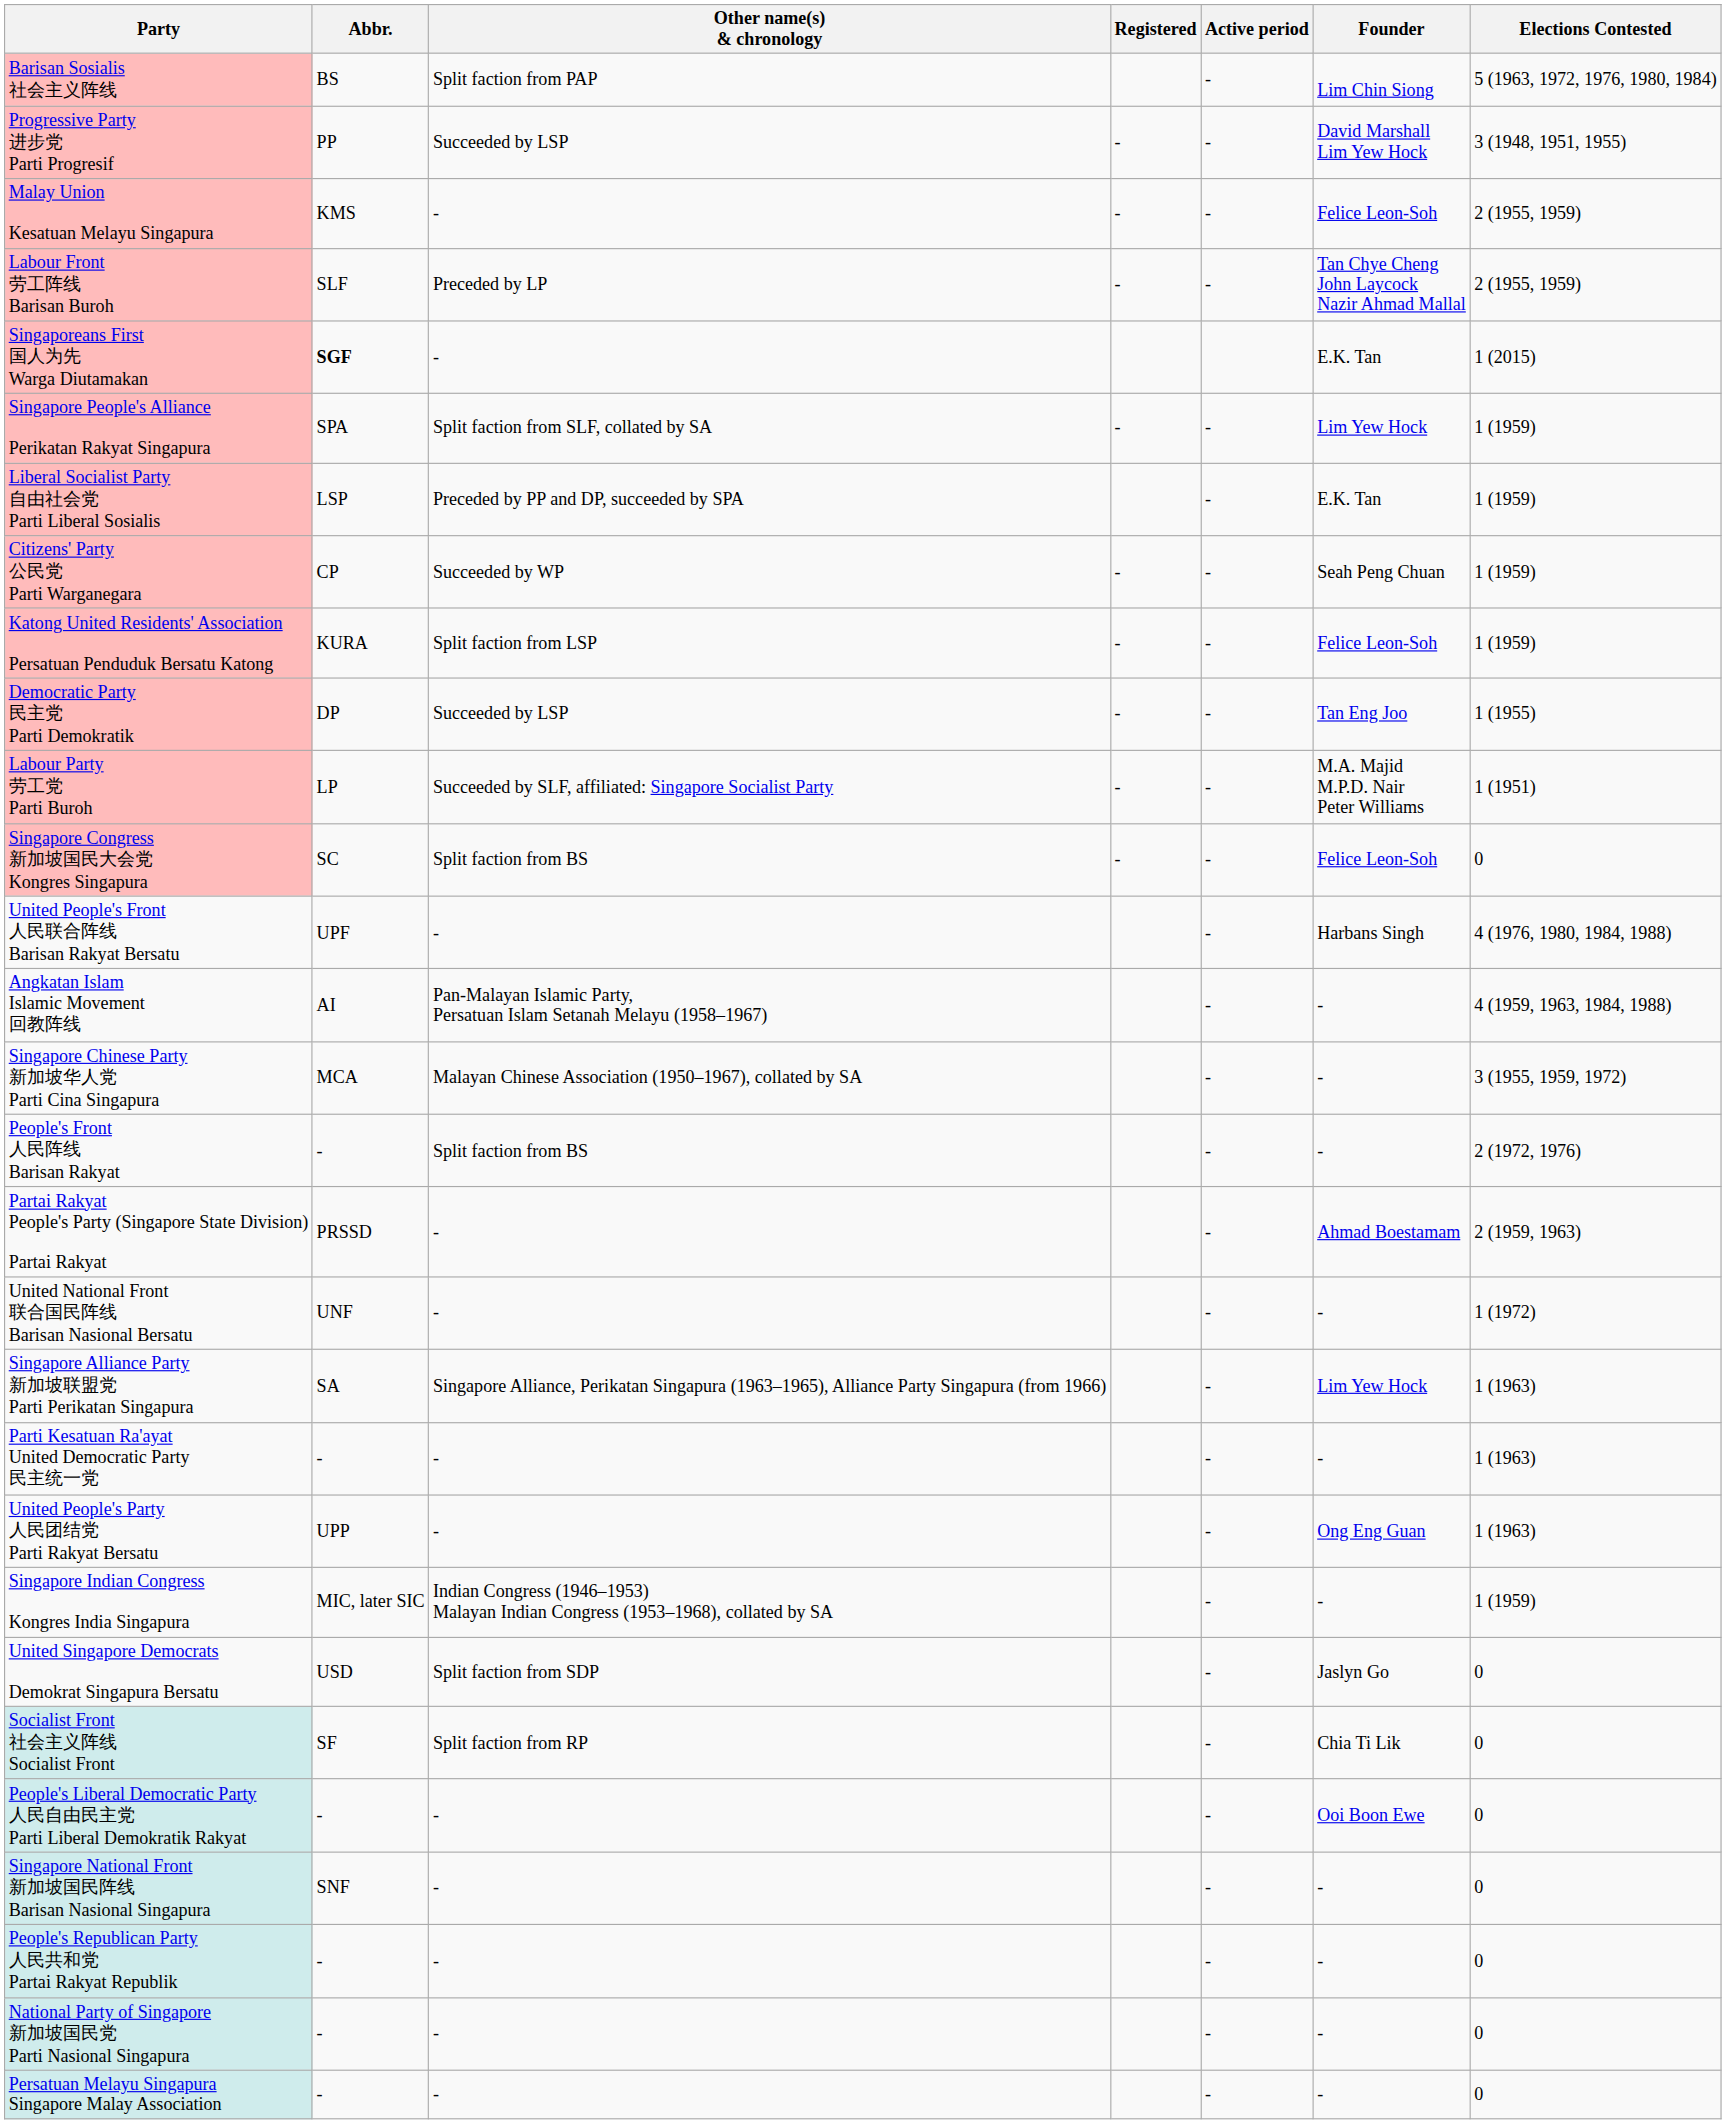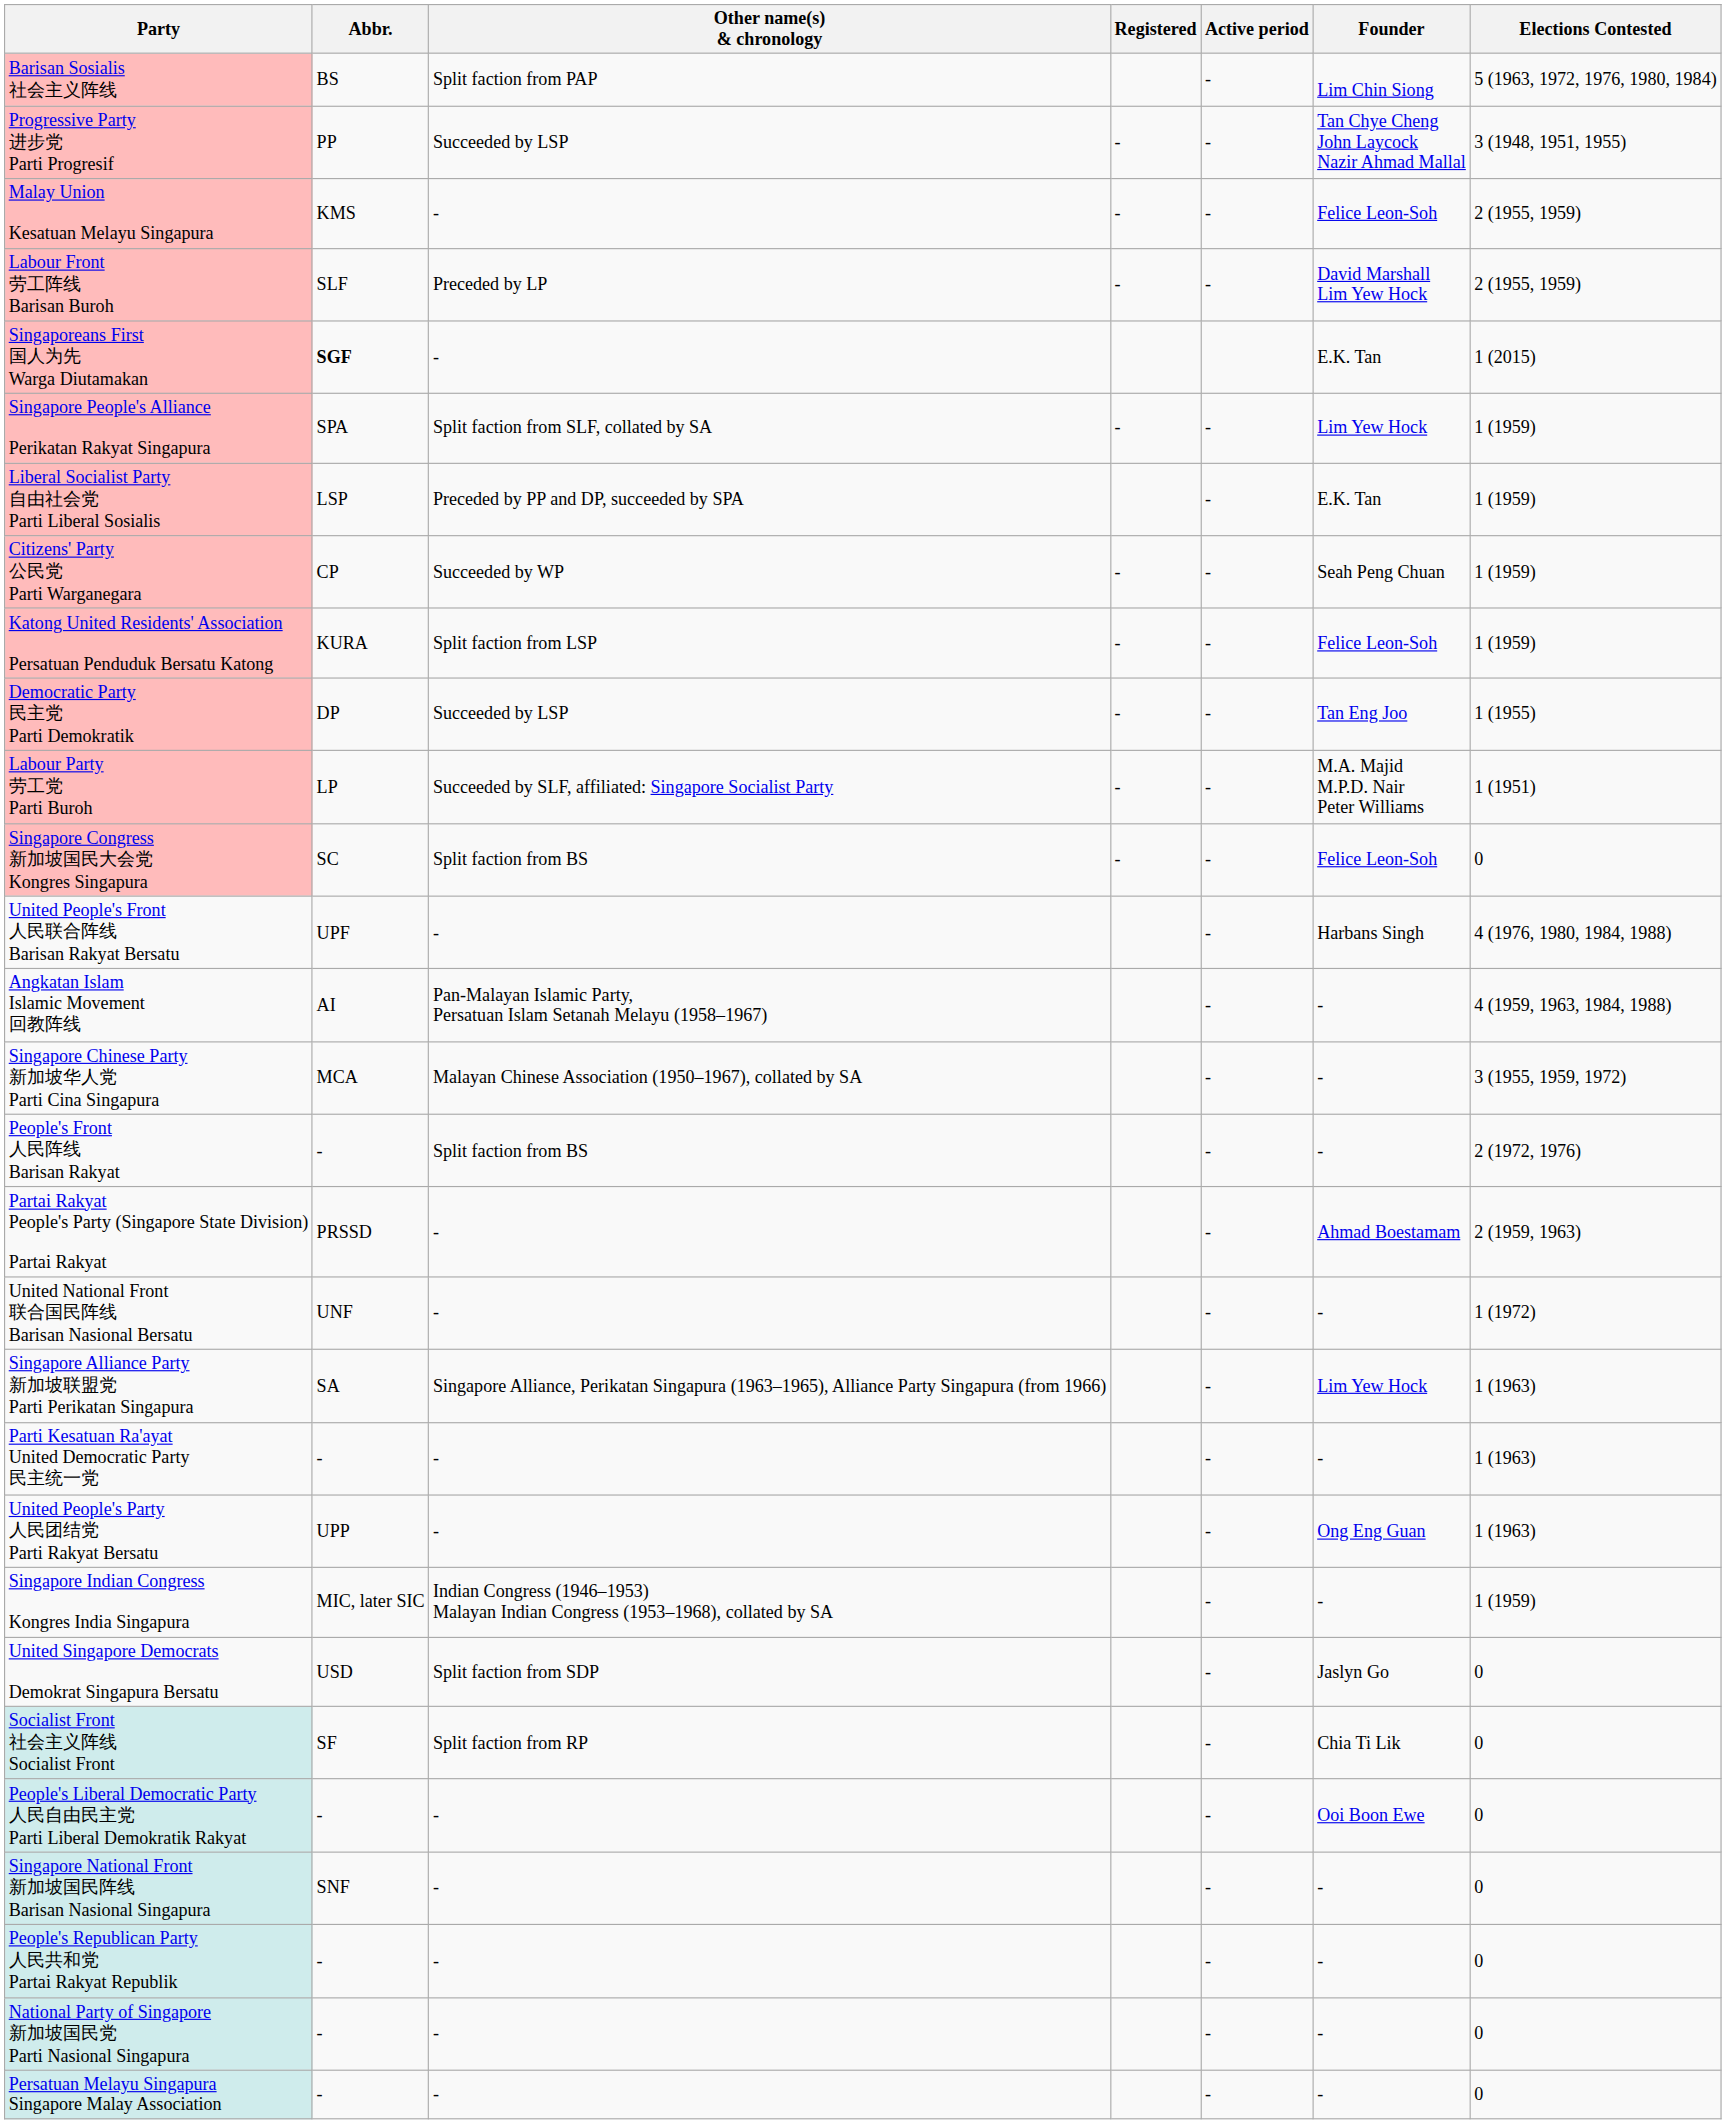 <table class ="wikitable sortable">
 <tr>
 <th>Party</th>
 <th>Abbr.</th>
 <th scope="col" class="unsortable">Other name(s)<br>& chronology</th>
 <th>Registered<br></th>
 <th>Active period</th>
 <th>Founder</th>
 <th>Elections Contested</th>
 </tr>
 <tr>
 <td style="background:#ffbbbb;"><a href='#'>Barisan Sosialis</a><br>社会主义阵线</td>
 <td>BS</td>
 <td>Split faction from PAP</td>
 <td></td>
 <td> - </td>
 <td><br><a href='#'>Lim Chin Siong</a></td>
 <td>5 (1963, 1972, 1976, 1980, 1984)</td>
 </tr>
 <tr>
 <td style="background:#ffbbbb;"><a href='#'>Progressive Party</a><br>进步党<br>Parti Progresif</td>
 <td>PP</td>
 <td>Succeeded by LSP</td>
 <td>-</td>
 <td> - </td>
-<td><a href='#'>David Marshall</a><br><a href='#'>Lim Yew Hock</a><br></td>
+<td><a href='#'>Tan Chye Cheng</a><br><a href='#'>John Laycock</a><br><a href='#'>Nazir Ahmad Mallal</a></td>
 <td>3 (1948, 1951, 1955)</td>
 </tr>
 <tr>
 <td style="background:#ffbbbb;"><a href='#'>Malay Union</a><br><br>Kesatuan Melayu Singapura</td>
 <td>KMS</td>
 <td>-</td>
 <td>-</td>
 <td> - </td>
 <td><a href='#'>Felice Leon-Soh</a></td>
 <td>2 (1955, 1959)</td>
 </tr>
 <tr>
 <td style="background:#ffbbbb;"><a href='#'>Labour Front</a><br>劳工阵线<br>Barisan Buroh</td>
 <td>SLF</td>
 <td>Preceded by LP</td>
 <td>-</td>
 <td> - </td>
-<td><a href='#'>Tan Chye Cheng</a><br><a href='#'>John Laycock</a><br><a href='#'>Nazir Ahmad Mallal</a></td>
+<td><a href='#'>David Marshall</a><br><a href='#'>Lim Yew Hock</a><br></td>
 <td>2 (1955, 1959)</td>
 </tr>
 <tr>
 <td style="background:#ffbbbb;"><a href='#'>Singaporeans First</a><br>国人为先<br>Warga Diutamakan</td>
 <td><strong>SGF</strong></td>
 <td>-</td>
 <td></td>
 <td><br></td>
 <td>E.K. Tan</td>
 <td>1 (2015)</td>
 </tr>
 <tr>
 <td style="background:#ffbbbb;"><a href='#'>Singapore People's Alliance</a><br><br>Perikatan Rakyat Singapura</td>
 <td>SPA</td>
 <td>Split faction from SLF, collated by SA</td>
 <td>-</td>
 <td> - </td>
 <td><a href='#'>Lim Yew Hock</a></td>
 <td>1 (1959)</td>
 </tr>
 <tr>
 <td style="background:#ffbbbb;"><a href='#'>Liberal Socialist Party</a><br>自由社会党<br>Parti Liberal Sosialis</td>
 <td>LSP</td>
 <td>Preceded by PP and DP, succeeded by SPA</td>
 <td></td>
 <td> - </td>
 <td>E.K. Tan</td>
 <td>1 (1959)</td>
 </tr>
 <tr>
 <td style="background:#ffbbbb;"><a href='#'>Citizens' Party</a><br>公民党<br>Parti Warganegara</td>
 <td>CP</td>
 <td>Succeeded by WP</td>
 <td>-</td>
 <td> - </td>
 <td>Seah Peng Chuan</td>
 <td>1 (1959)</td>
 </tr>
 <tr>
 <td style="background:#ffbbbb;"><a href='#'>Katong United Residents' Association</a><br><br>Persatuan Penduduk Bersatu Katong</td>
 <td>KURA</td>
 <td>Split faction from LSP</td>
 <td>-</td>
 <td> - </td>
 <td><a href='#'>Felice Leon-Soh</a></td>
 <td>1 (1959)</td>
 </tr>
 <tr>
 <td style="background:#ffbbbb;"><a href='#'>Democratic Party</a><br>民主党<br>Parti Demokratik</td>
 <td>DP</td>
 <td>Succeeded by LSP</td>
 <td>-</td>
 <td> - </td>
 <td><a href='#'>Tan Eng Joo</a></td>
 <td>1 (1955)</td>
 </tr>
 <tr>
 <td style="background:#ffbbbb;"><a href='#'>Labour Party</a><br>劳工党<br>Parti Buroh</td>
 <td>LP</td>
 <td>Succeeded by SLF, affiliated: <a href='#'>Singapore Socialist Party</a></td>
 <td>-</td>
 <td> - </td>
 <td>M.A. Majid<br>M.P.D. Nair<br>Peter Williams</td>
 <td>1 (1951)</td>
 </tr>
 <tr>
 <td style="background:#ffbbbb;"><a href='#'>Singapore Congress</a><br>新加坡国民大会党<br>Kongres Singapura</td>
 <td>SC</td>
 <td>Split faction from BS</td>
 <td>-</td>
 <td> - </td>
 <td><a href='#'>Felice Leon-Soh</a></td>
 <td>0</td>
 </tr>
 <tr>
 <td><a href='#'>United People's Front</a><br>人民联合阵线 <br>Barisan Rakyat Bersatu</td>
 <td>UPF</td>
 <td>-</td>
 <td> </td>
 <td> -</td>
 <td>Harbans Singh</td>
 <td>4 (1976, 1980, 1984, 1988)</td>
 </tr>
 <tr>
 <td><a href='#'>Angkatan Islam</a><br>Islamic Movement<br>回教阵线</td>
 <td>AI</td>
 <td>Pan-Malayan Islamic Party, <br>Persatuan Islam Setanah Melayu (1958–1967)</td>
 <td> </td>
 <td> -</td>
 <td>-</td>
 <td>4 (1959, 1963, 1984, 1988)</td>
 </tr>
 <tr>
 <td><a href='#'>Singapore Chinese Party</a><br>新加坡华人党<br>Parti Cina Singapura</td>
 <td>MCA</td>
 <td>Malayan Chinese Association (1950–1967), collated by SA</td>
 <td>	</td>
 <td> -</td>
 <td>-</td>
 <td>3 (1955, 1959, 1972)</td>
 </tr>
 <tr>
 <td><a href='#'>People's Front</a><br>人民阵线<br>Barisan Rakyat</td>
 <td>-</td>
 <td>Split faction from BS</td>
 <td>	</td>
 <td> -</td>
 <td>-</td>
 <td>2 (1972, 1976)</td>
 </tr>
 <tr>
 <td><a href='#'>Partai Rakyat</a><br>People's Party (Singapore State Division)<br><br>Partai Rakyat</td>
 <td>PRSSD</td>
 <td>-</td>
 <td> </td>
 <td> -</td>
 <td><a href='#'>Ahmad Boestamam</a></td>
 <td>2 (1959, 1963)</td>
 </tr>
 <tr>
 <td>United National Front<br>联合国民阵线<br>Barisan Nasional Bersatu</td>
 <td>UNF</td>
 <td>-</td>
 <td> </td>
 <td> -</td>
 <td>-</td>
 <td>1 (1972)</td>
 </tr>
 <tr>
 <td><a href='#'>Singapore Alliance Party</a><br>新加坡联盟党 <br>Parti Perikatan Singapura</td>
 <td>SA</td>
 <td>Singapore Alliance, Perikatan Singapura (1963–1965), Alliance Party Singapura (from 1966)</td>
 <td> </td>
 <td> - </td>
 <td><a href='#'>Lim Yew Hock</a></td>
 <td>1 (1963)</td>
 </tr>
 <tr>
 <td><a href='#'>Parti Kesatuan Ra'ayat</a><br>United Democratic Party<br>民主统一党</td>
 <td>-</td>
 <td>-</td>
 <td> </td>
 <td> -</td>
 <td>-</td>
 <td>1 (1963)</td>
 </tr>
 <tr>
 <td><a href='#'>United People's Party</a><br>人民团结党<br>Parti Rakyat Bersatu</td>
 <td>UPP</td>
 <td>-</td>
 <td> </td>
 <td> - </td>
 <td><a href='#'>Ong Eng Guan</a></td>
 <td>1 (1963)</td>
 </tr>
 <tr>
 <td><a href='#'>Singapore Indian Congress</a><br><br>Kongres India Singapura</td>
 <td>MIC, later SIC</td>
 <td> Indian Congress (1946–1953)<br>Malayan Indian Congress (1953–1968), collated by SA</td>
 <td> </td>
 <td> -</td>
 <td>-</td>
 <td>1 (1959)</td>
 </tr>
 <tr>
 <td><a href='#'>United Singapore Democrats</a><br><br>Demokrat Singapura Bersatu</td>
 <td>USD</td>
 <td>Split faction from SDP</td>
 <td>	</td>
 <td> -</td>
 <td>Jaslyn Go</td>
 <td>0</td>
 </tr>
 <tr>
 <td style="background:#cfecec;"><a href='#'>Socialist Front</a><br>社会主义阵线<br>Socialist Front</td>
 <td>SF</td>
 <td>Split faction from RP</td>
 <td> </td>
 <td> -</td>
 <td>Chia Ti Lik</td>
 <td>0</td>
 </tr>
 <tr>
 <td style="background:#cfecec;"><a href='#'>People's Liberal Democratic Party</a><br>人民自由民主党<br>Parti Liberal Demokratik Rakyat</td>
 <td>-</td>
 <td>-</td>
 <td>	</td>
 <td> -</td>
 <td><a href='#'>Ooi Boon Ewe</a></td>
 <td>0</td>
 </tr>
 <tr>
 <td style="background:#cfecec;"><a href='#'>Singapore National Front</a><br>新加坡国民阵线<br>Barisan Nasional Singapura</td>
 <td>SNF</td>
 <td>-</td>
 <td> </td>
 <td> -</td>
 <td>-</td>
 <td>0</td>
 </tr>
 <tr>
 <td style="background:#cfecec;"><a href='#'>People's Republican Party</a><br>人民共和党<br>Partai Rakyat Republik</td>
 <td>-</td>
 <td>-</td>
 <td> </td>
 <td> -</td>
 <td>-</td>
 <td>0</td>
 </tr>
 <tr>
 <td style="background:#cfecec;"><a href='#'>National Party of Singapore</a><br>新加坡国民党<br>Parti Nasional Singapura</td>
 <td>-</td>
 <td>-</td>
 <td> </td>
 <td> -</td>
 <td>-</td>
 <td>0</td>
 </tr>
 <tr>
 <td style="background:#cfecec;"><a href='#'>Persatuan Melayu Singapura</a><br>Singapore Malay Association<br></td>
 <td>-</td>
 <td>-</td>
 <td>	</td>
 <td> -</td>
 <td>-</td>
 <td>0</td>
 </tr>
 </table>
